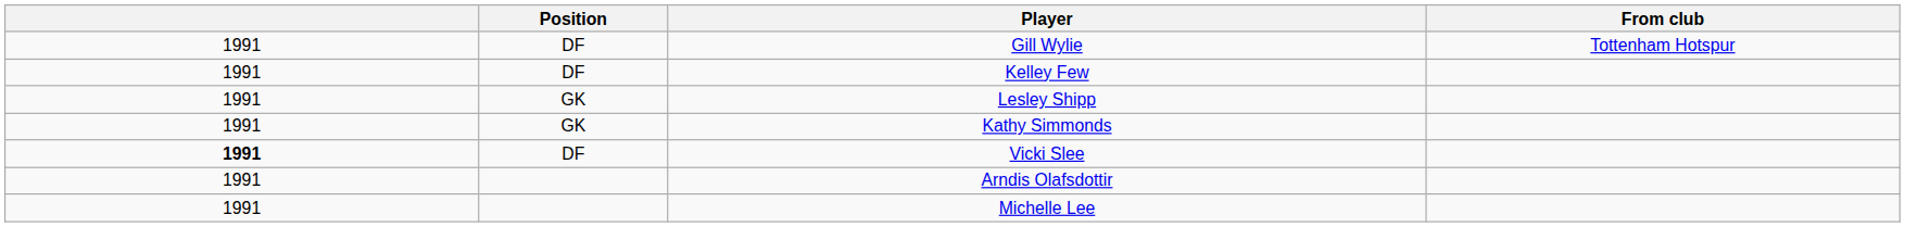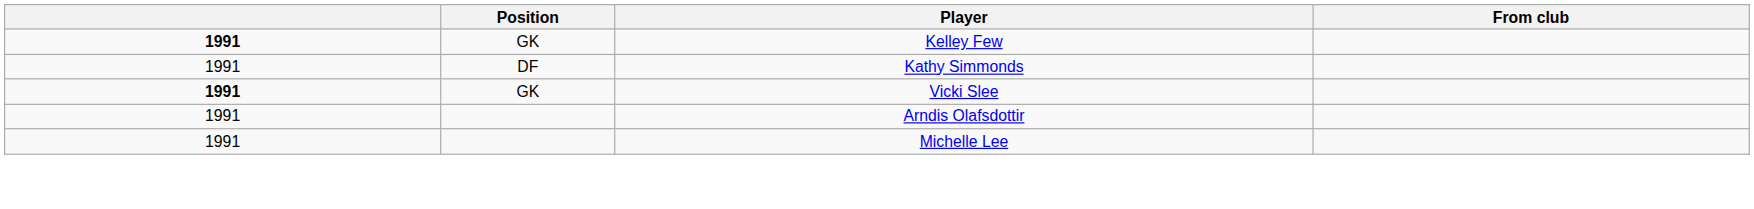 <table class="wikitable sortable" style="width:95%; text-align:center; font-size:85%; text-align:center;">
 <tr>
 <th width="25%"></th>
 <th width="10%">Position</th>
 <th>Player</th>
 <th width="25%">From club</th>
 </tr>
 <tr>
-<td>1991</td>
-<td>DF</td>
-<td><em></em> <a href='#'>Gill Wylie</a></td>
-<td> <a href='#'>Tottenham Hotspur</a></td>
-</tr>
-<tr>
-<td>1991</td>
-<td>DF</td>
+<td><strong>1991</strong></td>
+<td>GK</td>
 <td> <a href='#'>Kelley Few</a></td>
 <td></td>
 </tr>
 <tr>
 <td>1991</td>
-<td>GK</td>
-<td> <a href='#'>Lesley Shipp</a></td>
-<td></td>
-</tr>
-<tr>
-<td>1991</td>
-<td>GK</td>
+<td>DF</td>
 <td><a href='#'>Kathy Simmonds</a></td>
 <td></td>
 </tr>
 <tr>
 <td><strong>1991</strong></td>
-<td>DF</td>
+<td>GK</td>
 <td> <a href='#'>Vicki Slee</a></td>
 <td></td>
 </tr>
 <tr>
 <td>1991</td>
 <td></td>
 <td> <a href='#'>Arndis Olafsdottir</a></td>
 <td></td>
 </tr>
 <tr>
 <td>1991</td>
 <td></td>
 <td><a href='#'>Michelle Lee</a></td>
 <td></td>
 </tr>
 </table>
